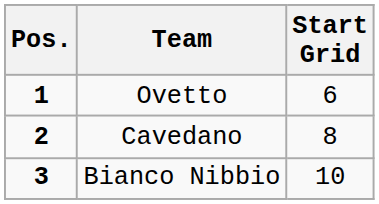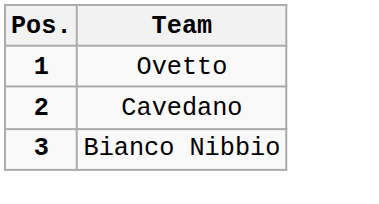 <table class="wikitable">
 <tr>
 <th>Pos.</th>
 <th>Team</th>
-<th>Start<br>Grid </th>
 </tr>
 <tr | align="center" |>
 <td><strong>1</strong></td>
 <td>Ovetto </td>
-<td>6</td>
 </tr>
 <tr | align="center" |>
 <td><strong>2</strong></td>
 <td>Cavedano</td>
-<td>8</td>
 </tr>
 <tr | align="center" |>
 <td><strong>3</strong></td>
 <td>Bianco Nibbio</td>
-<td>10</td>
 </tr>
 </table>
